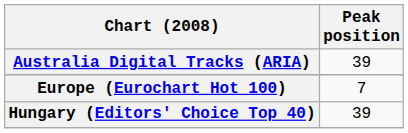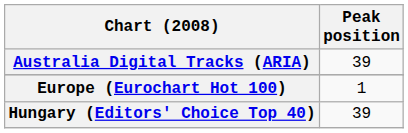 <table class="wikitable sortable plainrowheaders" style="text-align:center">
 <tr>
 <th>Chart (2008)</th>
 <th>Peak<br>position</th>
 </tr>
 <tr>
 <th scope="row"><a href='#'>Australia Digital Tracks</a> (<a href='#'>ARIA</a>)</th>
 <td>39</td>
 </tr>
 <tr>
 </tr>
 <tr>
 <th scope="row">Europe (<a href='#'>Eurochart Hot 100</a>)</th>
-<td>7</td>
+<td>1</td>
 </tr>
 <tr>
 <th scope="row">Hungary (<a href='#'>Editors' Choice Top 40</a>)</th>
 <td>39</td>
 </tr>
 <tr>
 </tr>
 <tr>
 </tr>
 <tr>
 </tr>
 </table>
